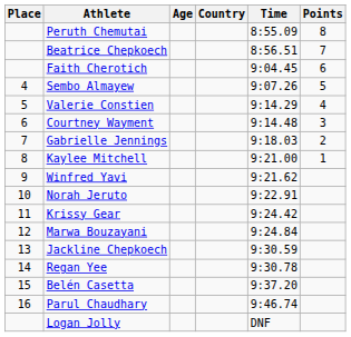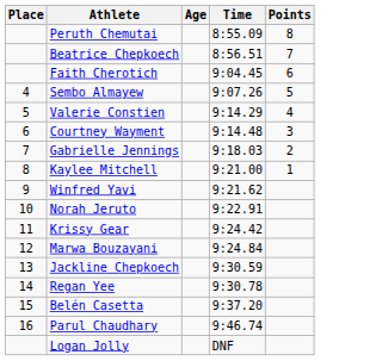 <table class="wikitable mw-datatable sortable">
 <tr>
 <th>Place</th>
 <th>Athlete</th>
 <th>Age</th>
-<th>Country</th>
 <th>Time</th>
 <th>Points</th>
 </tr>
 <tr>
 <td align=center></td>
 <td><a href='#'>Peruth Chemutai</a></td>
-<td></td>
 <td></td>
 <td>8:55.09</td>
 <td align=center>8</td>
 </tr>
 <tr>
 <td align=center></td>
 <td><a href='#'>Beatrice Chepkoech</a></td>
 <td></td>
-<td></td>
 <td>8:56.51</td>
 <td align=center>7</td>
 </tr>
 <tr>
 <td align=center></td>
 <td><a href='#'>Faith Cherotich</a></td>
-<td></td>
 <td></td>
 <td>9:04.45</td>
 <td align=center>6</td>
 </tr>
 <tr>
 <td align=center>4</td>
 <td><a href='#'>Sembo Almayew</a></td>
 <td></td>
-<td></td>
 <td>9:07.26</td>
 <td align=center>5</td>
 </tr>
 <tr>
 <td align=center>5</td>
 <td><a href='#'>Valerie Constien</a></td>
-<td></td>
 <td></td>
 <td>9:14.29</td>
 <td align=center>4</td>
 </tr>
 <tr>
 <td align=center>6</td>
 <td><a href='#'>Courtney Wayment</a></td>
 <td></td>
-<td></td>
 <td>9:14.48</td>
 <td align=center>3</td>
 </tr>
 <tr>
 <td align=center>7</td>
 <td><a href='#'>Gabrielle Jennings</a></td>
-<td></td>
 <td></td>
 <td>9:18.03</td>
 <td align=center>2</td>
 </tr>
 <tr>
 <td align=center>8</td>
 <td><a href='#'>Kaylee Mitchell</a></td>
 <td></td>
-<td></td>
 <td>9:21.00</td>
 <td align=center>1</td>
 </tr>
 <tr>
 <td align=center>9</td>
 <td><a href='#'>Winfred Yavi</a></td>
-<td></td>
 <td></td>
 <td>9:21.62</td>
 <td align=center></td>
 </tr>
 <tr>
 <td align=center>10</td>
 <td><a href='#'>Norah Jeruto</a></td>
 <td></td>
-<td></td>
 <td>9:22.91</td>
 <td align=center></td>
 </tr>
 <tr>
 <td align=center>11</td>
 <td><a href='#'>Krissy Gear</a></td>
-<td></td>
 <td></td>
 <td>9:24.42</td>
 <td align=center></td>
 </tr>
 <tr>
 <td align=center>12</td>
 <td><a href='#'>Marwa Bouzayani</a></td>
 <td></td>
-<td></td>
 <td>9:24.84</td>
 <td align=center></td>
 </tr>
 <tr>
 <td align=center>13</td>
 <td><a href='#'>Jackline Chepkoech</a></td>
-<td></td>
 <td></td>
 <td>9:30.59</td>
 <td align=center></td>
 </tr>
 <tr>
 <td align=center>14</td>
 <td><a href='#'>Regan Yee</a></td>
 <td></td>
-<td></td>
 <td>9:30.78</td>
 <td align=center></td>
 </tr>
 <tr>
 <td align=center>15</td>
 <td><a href='#'>Belén Casetta</a></td>
-<td></td>
 <td></td>
 <td>9:37.20</td>
 <td align=center></td>
 </tr>
 <tr>
 <td align=center>16</td>
 <td><a href='#'>Parul Chaudhary</a></td>
 <td></td>
-<td></td>
 <td>9:46.74</td>
 <td align=center></td>
 </tr>
 <tr>
 <td align=center></td>
 <td><a href='#'>Logan Jolly</a></td>
 <td></td>
-<td></td>
 <td>DNF</td>
 <td align=center></td>
 </tr>
 </table>
